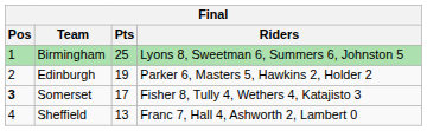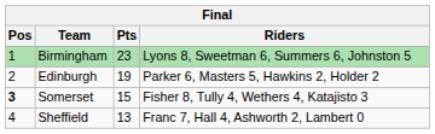 <table class="wikitable">
 <tr>
 <th colspan="4">Final</th>
 </tr>
 <tr>
 <th width=20>Pos</th>
 <th width=90>Team</th>
 <th width=20>Pts</th>
 <th width=350>Riders</th>
 </tr>
 <tr style="background:#ACE1AF;">
 <td>1</td>
 <td align=left>Birmingham</td>
-<td>25</td>
+<td>23</td>
 <td>Lyons 8, Sweetman 6, Summers 6, Johnston 5</td>
 </tr>
 <tr>
 <td>2</td>
 <td align=left>Edinburgh</td>
 <td>19</td>
 <td>Parker 6, Masters 5, Hawkins 2, Holder 2</td>
 </tr>
 <tr>
 <td><strong>3</strong></td>
 <td align=left>Somerset</td>
-<td>17</td>
+<td>15</td>
 <td>Fisher 8, Tully 4, Wethers 4, Katajisto 3</td>
 </tr>
 <tr>
 <td>4</td>
 <td align=left>Sheffield</td>
 <td>13</td>
 <td>Franc 7, Hall 4, Ashworth 2, Lambert 0</td>
 </tr>
 </table>
